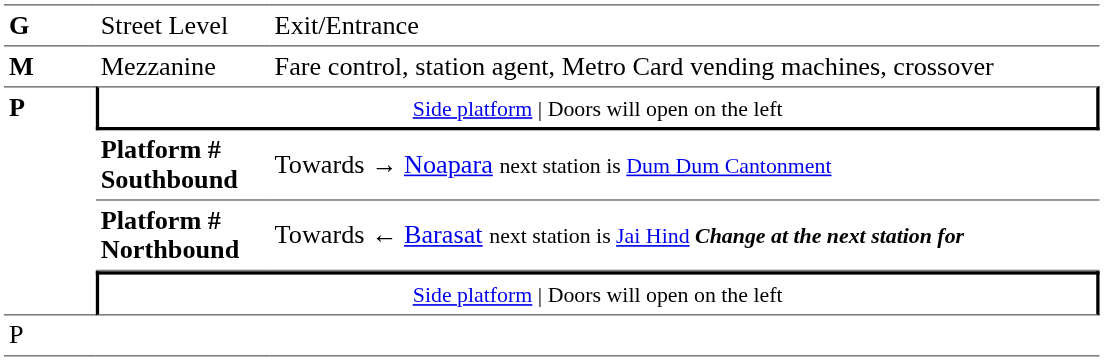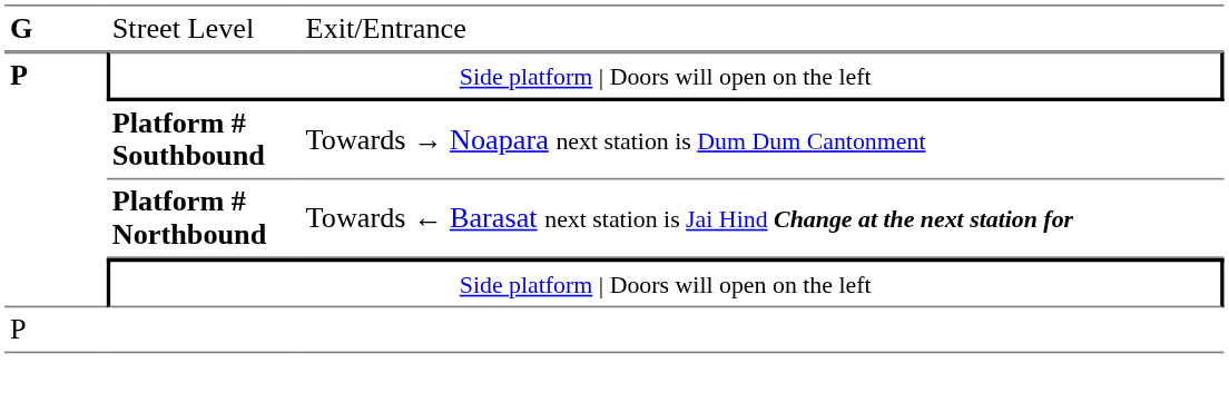 <table border=0 cellspacing=0 cellpadding=3>
 <tr>
 <td style="border-bottom:solid 1px gray;border-top:solid 1px gray;" width=50 valign=top><strong>G</strong></td>
 <td style="border-top:solid 1px gray;border-bottom:solid 1px gray;" width=100 valign=top>Street Level</td>
 <td style="border-top:solid 1px gray;border-bottom:solid 1px gray;" width=500 valign=top>Exit/Entrance</td>
-</tr>
-<tr>
-<td valign=top><strong>M</strong></td>
-<td valign=top>Mezzanine</td>
-<td valign=top>Fare control, station agent, Metro Card vending machines, crossover<br></td>
 </tr>
 <tr>
 <td style="border-top:solid 1px gray;border-bottom:solid 1px gray;" width=50 rowspan=4 valign=top><strong>P</strong></td>
 <td style="border-top:solid 1px gray;border-right:solid 2px black;border-left:solid 2px black;border-bottom:solid 2px black;text-align:center;" colspan=2><small><a href='#'>Side platform</a> | Doors will open on the left </small></td>
 </tr>
 <tr>
 <td width="100" style="border-bottom:solid 1px gray;"><span><strong>Platform #</strong><br><strong>Southbound</strong></span></td>
 <td width="500" style="border-bottom:solid 1px gray;">Towards → <a href='#'>Noapara</a> <small>next station is <a href='#'>Dum Dum Cantonment</a></small></td>
 </tr>
 <tr>
 <td width="100" style="border-bottom:solid 1px gray;"><span><strong>Platform #</strong><br><strong>Northbound</strong></span></td>
 <td width="500" style="border-bottom:solid 1px gray;">Towards ← <a href='#'>Barasat</a> <small>next station is <a href='#'>Jai Hind</a> </small><small><strong><em>Change at the next station for <strong><em></small></td>
 </tr>
 <tr>
 <td style="border-top:solid 2px black;border-right:solid 2px black;border-left:solid 2px black;border-bottom:solid 1px gray;text-align:center;" colspan=2><small><a href='#'>Side platform</a> | Doors will open on the left </small></td>
 </tr>
 <tr>
 <td style="border-bottom:solid 1px gray;" width=50 rowspan=2 valign=top></strong>P<strong></td>
 <td style="border-bottom:solid 1px gray;" width=100></td>
 <td style="border-bottom:solid 1px gray;" width=500></td>
 </tr>
 <tr>
 </tr>
 </table>
